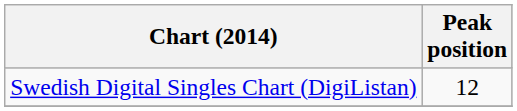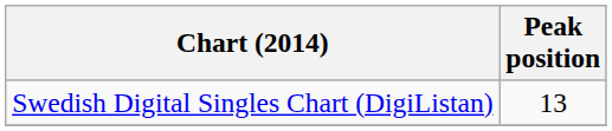 <table class="wikitable sortable">
 <tr>
 <th align="left">Chart (2014)</th>
 <th align="left">Peak<br>position</th>
 </tr>
 <tr>
 <td align="left"><a href='#'>Swedish Digital Singles Chart (DigiListan)</a></td>
-<td align="center">12</td>
+<td align="center">13</td>
 </tr>
 <tr>
 </tr>
 </table>
